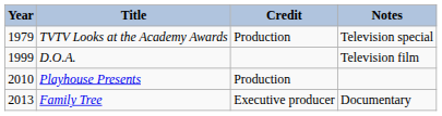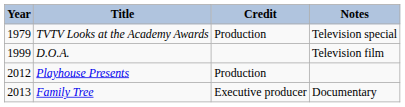 <table class="wikitable" style="font-size:95%;">
 <tr>
 <th style="background:#B0C4DE;">Year</th>
 <th style="background:#B0C4DE;">Title</th>
 <th style="background:#B0C4DE;">Credit</th>
 <th style="background:#B0C4DE;">Notes</th>
 </tr>
 <tr>
 <td>1979</td>
 <td><em>TVTV Looks at the Academy Awards</em></td>
 <td>Production</td>
 <td>Television special</td>
 </tr>
 <tr>
 <td>1999</td>
 <td><em>D.O.A.</em></td>
 <td></td>
 <td>Television film</td>
 </tr>
 <tr>
-<td>2010</td>
+<td>2012</td>
 <td><em><a href='#'>Playhouse Presents</a></em></td>
 <td>Production</td>
 <td></td>
 </tr>
 <tr>
 <td>2013</td>
 <td><em><a href='#'>Family Tree</a></em></td>
 <td>Executive producer</td>
 <td>Documentary</td>
 </tr>
 </table>
